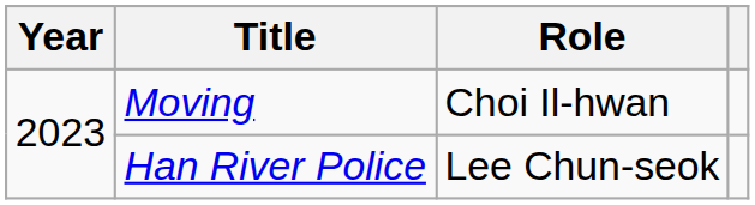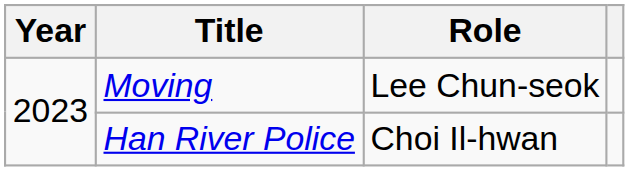 <table class="wikitable  plainrowheaders">
 <tr>
 <th scope="col">Year</th>
 <th scope="col">Title</th>
 <th scope="col">Role</th>
 <th scope="col" class="unsortable"></th>
 </tr>
 <tr>
 <td rowspan="2">2023</td>
 <td><em><a href='#'>Moving</a></em></td>
-<td>Choi Il-hwan</td>
+<td>Lee Chun-seok</td>
 <td></td>
 </tr>
 <tr>
 <td><em><a href='#'>Han River Police</a></em></td>
-<td>Lee Chun-seok</td>
+<td>Choi Il-hwan</td>
 <td></td>
 </tr>
 </table>
